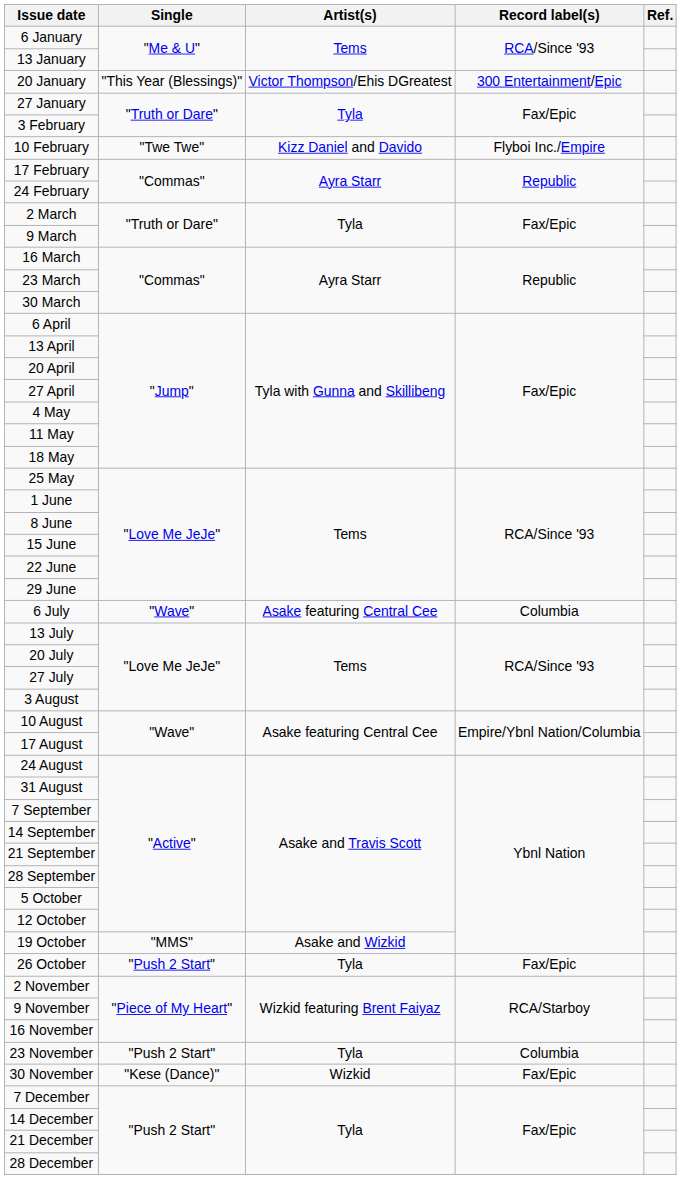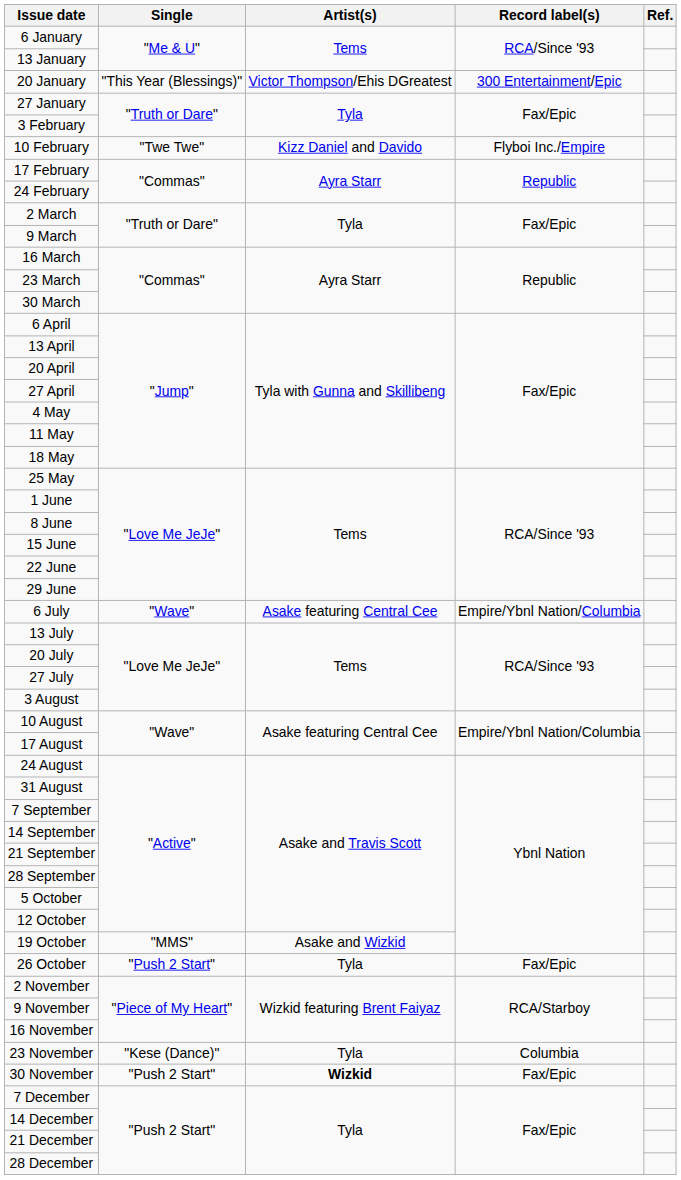 <table class="wikitable plainrowheaders" style="text-align:center">
 <tr>
 <th scope="col">Issue date</th>
 <th scope="col">Single</th>
 <th scope="col">Artist(s)</th>
 <th scope="col">Record label(s)</th>
 <th scope="col">Ref.</th>
 </tr>
 <tr>
 <td>6 January</td>
 <td rowspan=2>"<a href='#'>Me & U</a>"</td>
 <td rowspan=2><a href='#'>Tems</a></td>
 <td rowspan=2><a href='#'>RCA</a>/Since '93</td>
 <td></td>
 </tr>
 <tr>
 <td>13 January</td>
 <td></td>
 </tr>
 <tr>
 <td>20 January</td>
 <td>"This Year (Blessings)"</td>
 <td><a href='#'>Victor Thompson</a>/Ehis DGreatest</td>
 <td><a href='#'>300 Entertainment</a>/<a href='#'>Epic</a></td>
 <td></td>
 </tr>
 <tr>
 <td>27 January</td>
 <td rowspan=2>"<a href='#'>Truth or Dare</a>"</td>
 <td rowspan=2><a href='#'>Tyla</a></td>
 <td rowspan=2>Fax/Epic</td>
 <td></td>
 </tr>
 <tr>
 <td>3 February</td>
 <td></td>
 </tr>
 <tr>
 <td>10 February</td>
 <td>"Twe Twe"</td>
 <td><a href='#'>Kizz Daniel</a> and <a href='#'>Davido</a></td>
 <td>Flyboi Inc./<a href='#'>Empire</a></td>
 <td></td>
 </tr>
 <tr>
 <td>17 February</td>
 <td rowspan=2>"Commas"</td>
 <td rowspan=2><a href='#'>Ayra Starr</a></td>
 <td rowspan=2><a href='#'>Republic</a></td>
 <td></td>
 </tr>
 <tr>
 <td>24 February</td>
 <td></td>
 </tr>
 <tr>
 <td>2 March</td>
 <td rowspan=2>"Truth or Dare"</td>
 <td rowspan=2>Tyla</td>
 <td rowspan=2>Fax/Epic</td>
 <td></td>
 </tr>
 <tr>
 <td>9 March</td>
 <td></td>
 </tr>
 <tr>
 <td>16 March</td>
 <td rowspan=3>"Commas"</td>
 <td rowspan=3>Ayra Starr</td>
 <td rowspan=3>Republic</td>
 <td></td>
 </tr>
 <tr>
 <td>23 March</td>
 <td></td>
 </tr>
 <tr>
 <td>30 March</td>
 <td></td>
 </tr>
 <tr>
 <td>6 April</td>
 <td rowspan=7>"<a href='#'>Jump</a>"</td>
 <td rowspan=7>Tyla with <a href='#'>Gunna</a> and <a href='#'>Skillibeng</a></td>
 <td rowspan=7>Fax/Epic</td>
 <td></td>
 </tr>
 <tr>
 <td>13 April</td>
 <td></td>
 </tr>
 <tr>
 <td>20 April</td>
 <td></td>
 </tr>
 <tr>
 <td>27 April</td>
 <td></td>
 </tr>
 <tr>
 <td>4 May</td>
 <td></td>
 </tr>
 <tr>
 <td>11 May</td>
 <td></td>
 </tr>
 <tr>
 <td>18 May</td>
 <td></td>
 </tr>
 <tr>
 <td>25 May</td>
 <td rowspan=6>"<a href='#'>Love Me JeJe</a>"</td>
 <td rowspan=6>Tems</td>
 <td rowspan=6>RCA/Since '93</td>
 <td></td>
 </tr>
 <tr>
 <td>1 June</td>
 <td></td>
 </tr>
 <tr>
 <td>8 June</td>
 <td></td>
 </tr>
 <tr>
 <td>15 June</td>
 <td></td>
 </tr>
 <tr>
 <td>22 June</td>
 <td></td>
 </tr>
 <tr>
 <td>29 June</td>
 <td></td>
 </tr>
 <tr>
 <td>6 July</td>
 <td>"<a href='#'>Wave</a>"</td>
 <td><a href='#'>Asake</a> featuring <a href='#'>Central Cee</a></td>
-<td>Columbia</td>
+<td>Empire/Ybnl Nation/<a href='#'>Columbia</a></td>
 <td></td>
 </tr>
 <tr>
 <td>13 July</td>
 <td rowspan=4>"Love Me JeJe"</td>
 <td rowspan=4>Tems</td>
 <td rowspan=4>RCA/Since '93</td>
 <td></td>
 </tr>
 <tr>
 <td>20 July</td>
 <td></td>
 </tr>
 <tr>
 <td>27 July</td>
 <td></td>
 </tr>
 <tr>
 <td>3 August</td>
 <td></td>
 </tr>
 <tr>
 <td>10 August</td>
 <td rowspan=2>"Wave"</td>
 <td rowspan=2>Asake featuring Central Cee</td>
 <td rowspan=2>Empire/Ybnl Nation/Columbia</td>
 <td></td>
 </tr>
 <tr>
 <td>17 August</td>
 <td></td>
 </tr>
 <tr>
 <td>24 August</td>
 <td rowspan=8>"<a href='#'>Active</a>"</td>
 <td rowspan=8>Asake and <a href='#'>Travis Scott</a></td>
 <td rowspan=9>Ybnl Nation</td>
 <td></td>
 </tr>
 <tr>
 <td>31 August</td>
 <td></td>
 </tr>
 <tr>
 <td>7 September</td>
 <td></td>
 </tr>
 <tr>
 <td>14 September</td>
 <td></td>
 </tr>
 <tr>
 <td>21 September</td>
 <td></td>
 </tr>
 <tr>
 <td>28 September</td>
 <td></td>
 </tr>
 <tr>
 <td>5 October</td>
 <td></td>
 </tr>
 <tr>
 <td>12 October</td>
 <td></td>
 </tr>
 <tr>
 <td>19 October</td>
 <td>"MMS"</td>
 <td>Asake and <a href='#'>Wizkid</a></td>
 <td></td>
 </tr>
 <tr>
 <td>26 October</td>
 <td>"<a href='#'>Push 2 Start</a>"</td>
 <td>Tyla</td>
 <td>Fax/Epic</td>
 <td></td>
 </tr>
 <tr>
 <td>2 November</td>
 <td rowspan=3>"<a href='#'>Piece of My Heart</a>"</td>
 <td rowspan=3>Wizkid featuring <a href='#'>Brent Faiyaz</a></td>
 <td rowspan=3>RCA/Starboy</td>
 <td></td>
 </tr>
 <tr>
 <td>9 November</td>
 <td></td>
 </tr>
 <tr>
 <td>16 November</td>
 <td></td>
 </tr>
 <tr>
 <td>23 November</td>
-<td>"Push 2 Start"</td>
+<td>"Kese (Dance)"</td>
 <td>Tyla</td>
 <td>Columbia</td>
 <td></td>
 </tr>
 <tr>
 <td>30 November</td>
-<td>"Kese (Dance)"</td>
-<td>Wizkid</td>
+<td>"Push 2 Start"</td>
+<td><strong>Wizkid</strong></td>
 <td>Fax/Epic</td>
 <td></td>
 </tr>
 <tr>
 <td>7 December</td>
 <td rowspan=4>"Push 2 Start"</td>
 <td rowspan=4>Tyla</td>
 <td rowspan=4>Fax/Epic</td>
 <td></td>
 </tr>
 <tr>
 <td>14 December</td>
 <td></td>
 </tr>
 <tr>
 <td>21 December</td>
 <td></td>
 </tr>
 <tr>
 <td>28 December</td>
 <td></td>
 </tr>
 </table>
